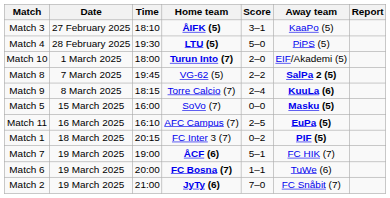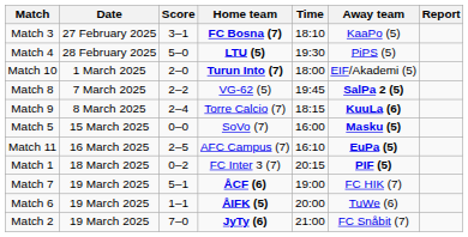 <table class="wikitable" style="text-align:center">
 <tr>
 <th style= width="40px">Match</th>
 <th style= width="40px">Date</th>
+<th style= width="60px">Score</th>
+<th style= width="150px">Home team</th>
 <th style= width="40px">Time</th>
-<th style= width="150px">Home team</th>
-<th style= width="60px">Score</th>
 <th style= width="150px">Away team</th>
 <th style= width="30px">Report</th>
 </tr>
 <tr>
 <td>Match 3</td>
 <td>27 February 2025</td>
+<td>3–1</td>
+<td><strong><a href='#'>FC Bosna</a> (7)</strong></td>
 <td>18:10</td>
-<td><strong><a href='#'>ÅIFK</a> (5)</strong></td>
-<td>3–1</td>
 <td><a href='#'>KaaPo</a> (5)</td>
 <td></td>
 </tr>
 <tr>
 <td>Match 4</td>
 <td>28 February 2025</td>
+<td>5–0</td>
+<td><strong><a href='#'>LTU</a> (5)</strong></td>
 <td>19:30</td>
-<td><strong><a href='#'>LTU</a> (5)</strong></td>
-<td>5–0</td>
 <td><a href='#'>PiPS</a> (5)</td>
 <td></td>
 </tr>
 <tr>
 <td>Match 10</td>
 <td>1 March 2025</td>
+<td>2–0</td>
+<td><strong><a href='#'>Turun Into</a> (7)</strong></td>
 <td>18:00</td>
-<td><strong><a href='#'>Turun Into</a> (7)</strong></td>
-<td>2–0</td>
 <td><a href='#'>EIF</a>/Akademi (5)</td>
 <td></td>
 </tr>
 <tr>
 <td>Match 8</td>
 <td>7 March 2025</td>
+<td>2–2 </td>
+<td><a href='#'>VG-62</a> (5)</td>
 <td>19:45</td>
-<td><a href='#'>VG-62</a> (5)</td>
-<td>2–2 </td>
 <td><strong><a href='#'>SalPa</a> 2 (5)</strong></td>
 <td></td>
 </tr>
 <tr>
 <td>Match 9</td>
 <td>8 March 2025</td>
+<td>2–4</td>
+<td><a href='#'>Torre Calcio</a> (7)</td>
 <td>18:15</td>
-<td><a href='#'>Torre Calcio</a> (7)</td>
-<td>2–4</td>
 <td><strong><a href='#'>KuuLa</a> (6)</strong></td>
 <td></td>
 </tr>
 <tr>
 <td>Match 5</td>
 <td>15 March 2025</td>
+<td>0–0 </td>
+<td><a href='#'>SoVo</a> (7)</td>
 <td>16:00</td>
-<td><a href='#'>SoVo</a> (7)</td>
-<td>0–0 </td>
 <td><strong><a href='#'>Masku</a> (5)</strong></td>
 <td></td>
 </tr>
 <tr>
 <td>Match 11</td>
 <td>16 March 2025</td>
+<td>2–5</td>
+<td><a href='#'>AFC Campus</a> (7)</td>
 <td>16:10</td>
-<td><a href='#'>AFC Campus</a> (7)</td>
-<td>2–5</td>
 <td><strong><a href='#'>EuPa</a> (5)</strong></td>
 <td></td>
 </tr>
 <tr>
 <td>Match 1</td>
 <td>18 March 2025</td>
+<td>0–2</td>
+<td><a href='#'>FC Inter</a> 3 (7)</td>
 <td>20:15</td>
-<td><a href='#'>FC Inter</a> 3 (7)</td>
-<td>0–2</td>
 <td><strong><a href='#'>PIF</a> (5)</strong></td>
 <td></td>
 </tr>
 <tr>
 <td>Match 7</td>
 <td>19 March 2025</td>
+<td>5–1</td>
+<td><strong><a href='#'>ÅCF</a> (6)</strong></td>
 <td>19:00</td>
-<td><strong><a href='#'>ÅCF</a> (6)</strong></td>
-<td>5–1</td>
 <td><a href='#'>FC HIK</a> (7)</td>
 <td></td>
 </tr>
 <tr>
 <td>Match 6</td>
 <td>19 March 2025</td>
+<td>1–1 </td>
+<td><strong><a href='#'>ÅIFK</a> (5)</strong></td>
 <td>20:00</td>
-<td><strong><a href='#'>FC Bosna</a> (7)</strong></td>
-<td>1–1 </td>
 <td><a href='#'>TuWe</a> (6)</td>
 <td></td>
 </tr>
 <tr>
 <td>Match 2</td>
 <td>19 March 2025</td>
+<td>7–0</td>
+<td><strong><a href='#'>JyTy</a> (6)</strong></td>
 <td>21:00</td>
-<td><strong><a href='#'>JyTy</a> (6)</strong></td>
-<td>7–0</td>
 <td><a href='#'>FC Snåbit</a> (7)</td>
 <td></td>
 </tr>
 </table>
